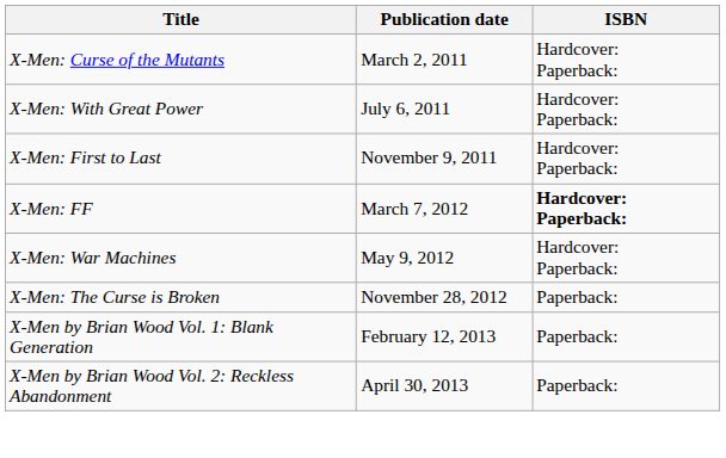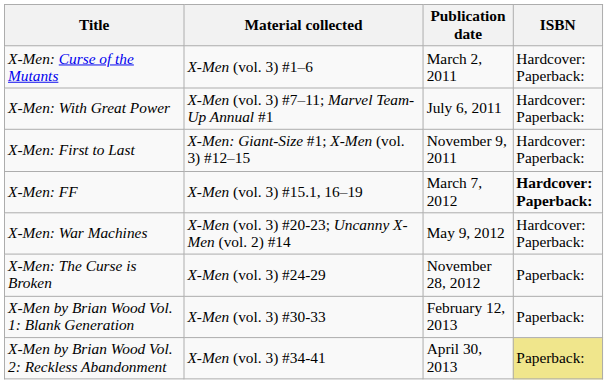 <table class="wikitable" width="100%">
 <tr>
 <th width="30%">Title</th>
+<th width="40%">Material collected</th>
 <th width="15%">Publication date</th>
 <th width="16%">ISBN</th>
 </tr>
 <tr>
 <td><em>X-Men: <a href='#'>Curse of the Mutants</a></em></td>
+<td><em>X-Men</em> (vol. 3) #1–6</td>
 <td>March 2, 2011</td>
 <td>Hardcover: <br>Paperback: </td>
 </tr>
 <tr>
 <td><em>X-Men: With Great Power</em></td>
+<td><em>X-Men</em> (vol. 3) #7–11; <em>Marvel Team-Up Annual</em> #1</td>
 <td>July 6, 2011</td>
 <td>Hardcover: <br>Paperback: </td>
 </tr>
 <tr>
 <td><em>X-Men: First to Last</em></td>
+<td><em>X-Men: Giant-Size</em> #1; <em>X-Men</em> (vol. 3) #12–15</td>
 <td>November 9, 2011</td>
 <td>Hardcover: <br>Paperback: </td>
 </tr>
 <tr>
 <td><em>X-Men: FF</em></td>
+<td><em>X-Men</em> (vol. 3) #15.1, 16–19</td>
 <td>March 7, 2012</td>
 <td><strong>Hardcover: <br>Paperback: </strong></td>
 </tr>
 <tr>
 <td><em>X-Men: War Machines</em></td>
+<td><em>X-Men</em> (vol. 3) #20-23; <em>Uncanny X-Men</em> (vol. 2) #14</td>
 <td>May 9, 2012</td>
 <td>Hardcover: <br>Paperback: </td>
 </tr>
 <tr>
 <td><em>X-Men: The Curse is Broken</em></td>
+<td><em>X-Men</em> (vol. 3) #24-29</td>
 <td>November 28, 2012</td>
 <td>Paperback: </td>
 </tr>
 <tr>
 <td><em>X-Men by Brian Wood Vol. 1: Blank Generation</em></td>
+<td><em>X-Men</em> (vol. 3) #30-33</td>
 <td>February 12, 2013</td>
 <td>Paperback: </td>
 </tr>
 <tr>
 <td><em>X-Men by Brian Wood Vol. 2: Reckless Abandonment</em></td>
+<td><em>X-Men</em> (vol. 3) #34-41</td>
 <td>April 30, 2013</td>
-<td>Paperback: </td>
+<td style="background: khaki;">Paperback: </td>
 </tr>
 </table>
